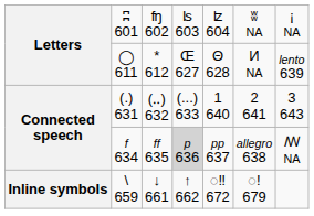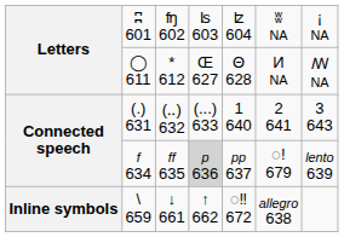 <table class="wikitable IPA">
 <tr align=center>
 <th rowspan=2>Letters</th>
 <td>ʭ <br>601</td>
 <td>ʩ <br>602</td>
 <td>ʪ <br>603</td>
 <td>ʫ <br>604</td>
 <td>ʬ <br> <small>NA</small></td>
 <td>¡ <br> <small>NA</small></td>
 </tr>
 <tr align=center>
 <td>◯ <br>611</td>
 <td>* <br>612</td>
 <td>Œ <br>627</td>
 <td>Θ <br>628</td>
 <td>И <br> <small>NA</small></td>
-<td><sub><em>lento</em></sub> <br>639</td>
+<td>ꟿ <br> <small>NA</small></td>
 </tr>
 <tr align=center>
 <th rowspan=2>Connected <br>speech</th>
 <td>(.) <br>631</td>
 <td>(‥) <br>632</td>
 <td>(...) <br>633</td>
 <td>1 <br>640</td>
 <td>2 <br>641</td>
 <td>3 <br>643</td>
 </tr>
 <tr align=center>
 <td><sub><em>f</em></sub> <br>634</td>
 <td><sub><em>ff</em></sub> <br>635</td>
 <td style="background: lightgrey;"><sub><em>p</em></sub> <br>636</td>
 <td><sub><em>pp</em></sub> <br>637</td>
-<td><sub><em>allegro</em></sub> <br>638</td>
-<td>ꟿ <br> <small>NA</small></td>
+<td>◌! <br>679</td>
+<td><sub><em>lento</em></sub> <br>639</td>
 </tr>
 <tr align=center>
 <th>Inline symbols</th>
 <td>\ <br>659</td>
 <td>↓ <br>661</td>
 <td>↑ <br>662</td>
 <td>◌‼ <br>672</td>
-<td>◌! <br>679</td>
+<td><sub><em>allegro</em></sub> <br>638</td>
 </tr>
 </table>
